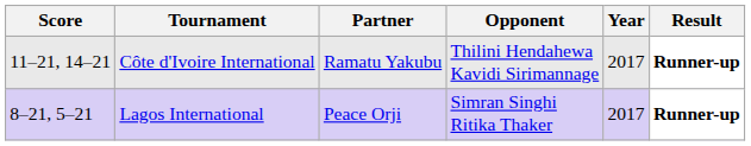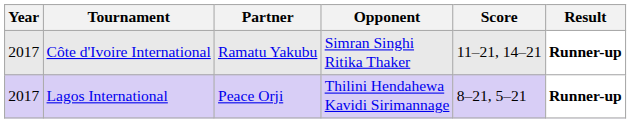 <table class="sortable wikitable" style="font-size: 90%;">
 <tr>
-<th>Score</th>
+<th>Year</th>
 <th>Tournament</th>
 <th>Partner</th>
 <th>Opponent</th>
-<th>Year</th>
+<th>Score</th>
 <th>Result</th>
 </tr>
 <tr style="background:#E9E9E9">
-<td align="left">11–21, 14–21</td>
+<td align="center">2017</td>
 <td align="left"><a href='#'>Côte d'Ivoire International</a></td>
 <td align="left"> <a href='#'>Ramatu Yakubu</a></td>
-<td align="left"> <a href='#'>Thilini Hendahewa</a><br> <a href='#'>Kavidi Sirimannage</a></td>
-<td align="center">2017</td>
+<td align="left"> <a href='#'>Simran Singhi</a><br> <a href='#'>Ritika Thaker</a></td>
+<td align="left">11–21, 14–21</td>
 <td style="text-align:left; background:white"> <strong>Runner-up</strong></td>
 </tr>
 <tr style="background:#D8CEF6">
-<td align="left">8–21, 5–21</td>
+<td align="center">2017</td>
 <td align="left"><a href='#'>Lagos International</a></td>
 <td align="left"> <a href='#'>Peace Orji</a></td>
-<td align="left"> <a href='#'>Simran Singhi</a><br> <a href='#'>Ritika Thaker</a></td>
-<td align="center">2017</td>
+<td align="left"> <a href='#'>Thilini Hendahewa</a><br> <a href='#'>Kavidi Sirimannage</a></td>
+<td align="left">8–21, 5–21</td>
 <td style="text-align:left; background:white"> <strong>Runner-up</strong></td>
 </tr>
 </table>
